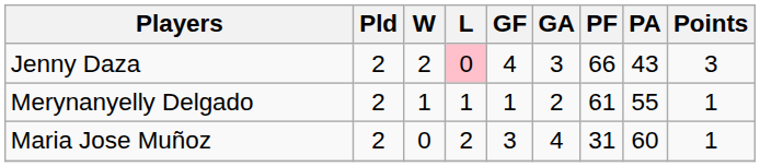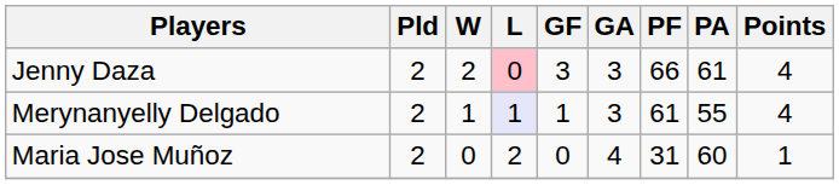 <table class=wikitable style="text-align:center">
 <tr>
 <th width=220>Players</th>
 <th width=20>Pld</th>
 <th width=20>W</th>
 <th width=20>L</th>
 <th width=20>GF</th>
 <th width=20>GA</th>
 <th width=20>PF</th>
 <th width=20>PA</th>
 <th width=50>Points</th>
 </tr>
 <tr>
 <td align=left> Jenny Daza</td>
 <td>2</td>
 <td>2</td>
 <td style="background: pink;">0</td>
-<td>4</td>
+<td>3</td>
 <td>3</td>
 <td>66</td>
-<td>43</td>
-<td>3</td>
+<td>61</td>
+<td>4</td>
 </tr>
 <tr>
 <td align=left> Merynanyelly Delgado</td>
 <td>2</td>
 <td>1</td>
+<td style="background: lavender;">1</td>
 <td>1</td>
-<td>1</td>
-<td>2</td>
+<td>3</td>
 <td>61</td>
 <td>55</td>
-<td>1</td>
+<td>4</td>
 </tr>
 <tr>
 <td align=left> Maria Jose Muñoz</td>
 <td>2</td>
 <td>0</td>
 <td>2</td>
-<td>3</td>
+<td>0</td>
 <td>4</td>
 <td>31</td>
 <td>60</td>
 <td>1</td>
 </tr>
 <tr>
 </tr>
 </table>
